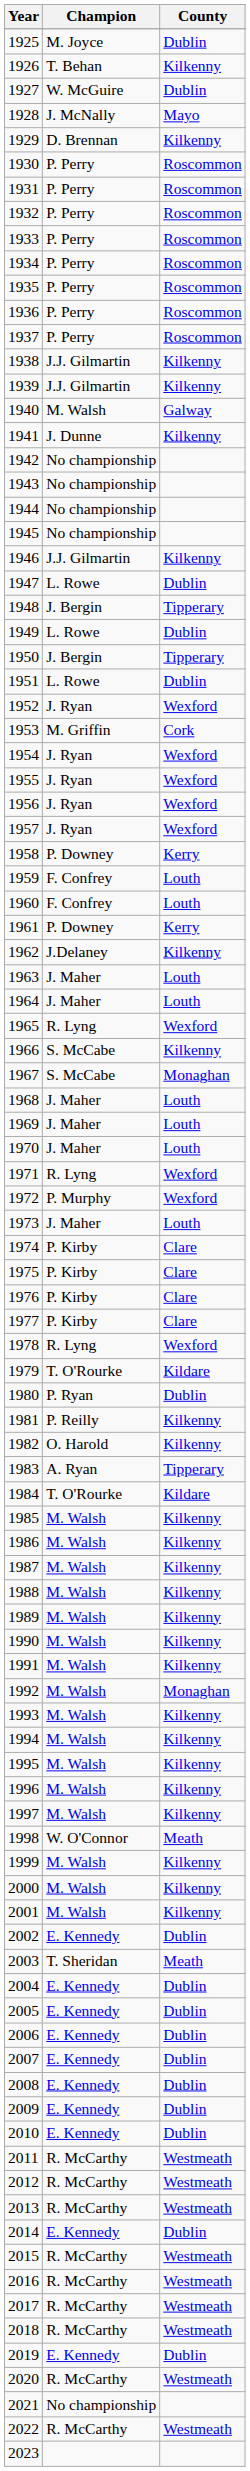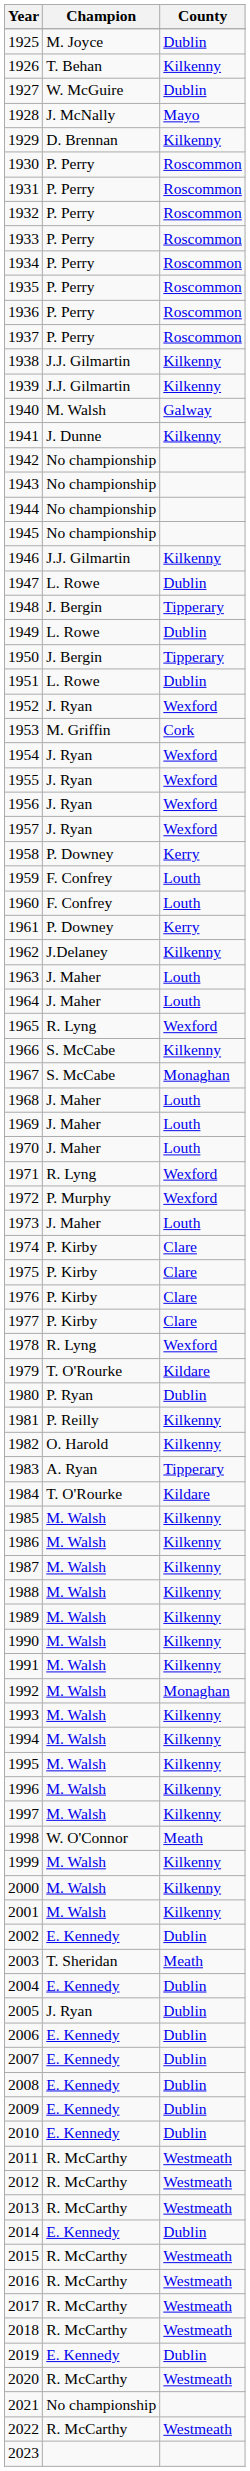 <table class="wikitable">
 <tr style="background:#efefef">
 <th>Year</th>
 <th>Champion</th>
 <th>County</th>
 </tr>
 <tr align="center">
 </tr>
 <tr>
 <td>1925</td>
 <td>M. Joyce</td>
 <td><a href='#'>Dublin</a> </td>
 </tr>
 <tr>
 <td>1926</td>
 <td>T. Behan</td>
 <td><a href='#'>Kilkenny</a> </td>
 </tr>
 <tr>
 <td>1927</td>
 <td>W. McGuire</td>
 <td><a href='#'>Dublin</a> </td>
 </tr>
 <tr>
 <td>1928</td>
 <td>J. McNally</td>
 <td><a href='#'>Mayo</a> </td>
 </tr>
 <tr>
 <td>1929</td>
 <td>D. Brennan</td>
 <td><a href='#'>Kilkenny</a> </td>
 </tr>
 <tr>
 <td>1930</td>
 <td>P. Perry</td>
 <td><a href='#'>Roscommon</a> </td>
 </tr>
 <tr>
 <td>1931</td>
 <td>P. Perry</td>
 <td><a href='#'>Roscommon</a> </td>
 </tr>
 <tr>
 <td>1932</td>
 <td>P. Perry</td>
 <td><a href='#'>Roscommon</a> </td>
 </tr>
 <tr>
 <td>1933</td>
 <td>P. Perry</td>
 <td><a href='#'>Roscommon</a> </td>
 </tr>
 <tr>
 <td>1934</td>
 <td>P. Perry</td>
 <td><a href='#'>Roscommon</a> </td>
 </tr>
 <tr>
 <td>1935</td>
 <td>P. Perry</td>
 <td><a href='#'>Roscommon</a> </td>
 </tr>
 <tr>
 <td>1936</td>
 <td>P. Perry</td>
 <td><a href='#'>Roscommon</a> </td>
 </tr>
 <tr>
 <td>1937</td>
 <td>P. Perry</td>
 <td><a href='#'>Roscommon</a> </td>
 </tr>
 <tr>
 <td>1938</td>
 <td>J.J. Gilmartin</td>
 <td><a href='#'>Kilkenny</a> </td>
 </tr>
 <tr>
 <td>1939</td>
 <td>J.J. Gilmartin</td>
 <td><a href='#'>Kilkenny</a> </td>
 </tr>
 <tr>
 <td>1940</td>
 <td>M. Walsh</td>
 <td><a href='#'>Galway</a> </td>
 </tr>
 <tr>
 <td>1941</td>
 <td>J. Dunne</td>
 <td><a href='#'>Kilkenny</a> </td>
 </tr>
 <tr>
 <td>1942</td>
 <td>No championship</td>
 <td></td>
 </tr>
 <tr>
 <td>1943</td>
 <td>No championship</td>
 <td></td>
 </tr>
 <tr>
 <td>1944</td>
 <td>No championship</td>
 <td></td>
 </tr>
 <tr>
 <td>1945</td>
 <td>No championship</td>
 <td></td>
 </tr>
 <tr>
 <td>1946</td>
 <td>J.J. Gilmartin</td>
 <td><a href='#'>Kilkenny</a> </td>
 </tr>
 <tr>
 <td>1947</td>
 <td>L. Rowe</td>
 <td><a href='#'>Dublin</a> </td>
 </tr>
 <tr>
 <td>1948</td>
 <td>J. Bergin</td>
 <td><a href='#'>Tipperary</a> </td>
 </tr>
 <tr>
 <td>1949</td>
 <td>L. Rowe</td>
 <td><a href='#'>Dublin</a> </td>
 </tr>
 <tr>
 <td>1950</td>
 <td>J. Bergin</td>
 <td><a href='#'>Tipperary</a> </td>
 </tr>
 <tr>
 <td>1951</td>
 <td>L. Rowe</td>
 <td><a href='#'>Dublin</a> </td>
 </tr>
 <tr>
 <td>1952</td>
 <td>J. Ryan</td>
 <td><a href='#'>Wexford</a> </td>
 </tr>
 <tr>
 <td>1953</td>
 <td>M. Griffin</td>
 <td><a href='#'>Cork</a> </td>
 </tr>
 <tr>
 <td>1954</td>
 <td>J. Ryan</td>
 <td><a href='#'>Wexford</a> </td>
 </tr>
 <tr>
 <td>1955</td>
 <td>J. Ryan</td>
 <td><a href='#'>Wexford</a> </td>
 </tr>
 <tr>
 <td>1956</td>
 <td>J. Ryan</td>
 <td><a href='#'>Wexford</a> </td>
 </tr>
 <tr>
 <td>1957</td>
 <td>J. Ryan</td>
 <td><a href='#'>Wexford</a> </td>
 </tr>
 <tr>
 <td>1958</td>
 <td>P. Downey</td>
 <td><a href='#'>Kerry</a> </td>
 </tr>
 <tr>
 <td>1959</td>
 <td>F. Confrey</td>
 <td><a href='#'>Louth</a> </td>
 </tr>
 <tr>
 <td>1960</td>
 <td>F. Confrey</td>
 <td><a href='#'>Louth</a> </td>
 </tr>
 <tr>
 <td>1961</td>
 <td>P. Downey</td>
 <td><a href='#'>Kerry</a> </td>
 </tr>
 <tr>
 <td>1962</td>
 <td>J.Delaney</td>
 <td><a href='#'>Kilkenny</a> </td>
 </tr>
 <tr>
 <td>1963</td>
 <td>J. Maher</td>
 <td><a href='#'>Louth</a> </td>
 </tr>
 <tr>
 <td>1964</td>
 <td>J. Maher</td>
 <td><a href='#'>Louth</a> </td>
 </tr>
 <tr>
 <td>1965</td>
 <td>R. Lyng</td>
 <td><a href='#'>Wexford</a> </td>
 </tr>
 <tr>
 <td>1966</td>
 <td>S. McCabe</td>
 <td><a href='#'>Kilkenny</a> </td>
 </tr>
 <tr>
 <td>1967</td>
 <td>S. McCabe</td>
 <td><a href='#'>Monaghan</a> </td>
 </tr>
 <tr>
 <td>1968</td>
 <td>J. Maher</td>
 <td><a href='#'>Louth</a> </td>
 </tr>
 <tr>
 <td>1969</td>
 <td>J. Maher</td>
 <td><a href='#'>Louth</a> </td>
 </tr>
 <tr>
 <td>1970</td>
 <td>J. Maher</td>
 <td><a href='#'>Louth</a> </td>
 </tr>
 <tr>
 <td>1971</td>
 <td>R. Lyng</td>
 <td><a href='#'>Wexford</a> </td>
 </tr>
 <tr>
 <td>1972</td>
 <td>P. Murphy</td>
 <td><a href='#'>Wexford</a> </td>
 </tr>
 <tr>
 <td>1973</td>
 <td>J. Maher</td>
 <td><a href='#'>Louth</a> </td>
 </tr>
 <tr>
 <td>1974</td>
 <td>P. Kirby</td>
 <td><a href='#'>Clare</a> </td>
 </tr>
 <tr>
 <td>1975</td>
 <td>P. Kirby</td>
 <td><a href='#'>Clare</a> </td>
 </tr>
 <tr>
 <td>1976</td>
 <td>P. Kirby</td>
 <td><a href='#'>Clare</a> </td>
 </tr>
 <tr>
 <td>1977</td>
 <td>P. Kirby</td>
 <td><a href='#'>Clare</a> </td>
 </tr>
 <tr>
 <td>1978</td>
 <td>R. Lyng</td>
 <td><a href='#'>Wexford</a> </td>
 </tr>
 <tr>
 <td>1979</td>
 <td>T. O'Rourke</td>
 <td><a href='#'>Kildare</a> </td>
 </tr>
 <tr>
 <td>1980</td>
 <td>P. Ryan</td>
 <td><a href='#'>Dublin</a> </td>
 </tr>
 <tr>
 <td>1981</td>
 <td>P. Reilly</td>
 <td><a href='#'>Kilkenny</a> </td>
 </tr>
 <tr>
 <td>1982</td>
 <td>O. Harold</td>
 <td><a href='#'>Kilkenny</a> </td>
 </tr>
 <tr>
 <td>1983</td>
 <td>A. Ryan</td>
 <td><a href='#'>Tipperary</a> </td>
 </tr>
 <tr>
 <td>1984</td>
 <td>T. O'Rourke</td>
 <td><a href='#'>Kildare</a> </td>
 </tr>
 <tr>
 <td>1985</td>
 <td><a href='#'>M. Walsh</a></td>
 <td><a href='#'>Kilkenny</a> </td>
 </tr>
 <tr>
 <td>1986</td>
 <td><a href='#'>M. Walsh</a></td>
 <td><a href='#'>Kilkenny</a> </td>
 </tr>
 <tr>
 <td>1987</td>
 <td><a href='#'>M. Walsh</a></td>
 <td><a href='#'>Kilkenny</a> </td>
 </tr>
 <tr>
 <td>1988</td>
 <td><a href='#'>M. Walsh</a></td>
 <td><a href='#'>Kilkenny</a> </td>
 </tr>
 <tr>
 <td>1989</td>
 <td><a href='#'>M. Walsh</a></td>
 <td><a href='#'>Kilkenny</a> </td>
 </tr>
 <tr>
 <td>1990</td>
 <td><a href='#'>M. Walsh</a></td>
 <td><a href='#'>Kilkenny</a> </td>
 </tr>
 <tr>
 <td>1991</td>
 <td><a href='#'>M. Walsh</a></td>
 <td><a href='#'>Kilkenny</a> </td>
 </tr>
 <tr>
 <td>1992</td>
 <td><a href='#'>M. Walsh</a></td>
 <td><a href='#'>Monaghan</a> </td>
 </tr>
 <tr>
 <td>1993</td>
 <td><a href='#'>M. Walsh</a></td>
 <td><a href='#'>Kilkenny</a> </td>
 </tr>
 <tr>
 <td>1994</td>
 <td><a href='#'>M. Walsh</a></td>
 <td><a href='#'>Kilkenny</a> </td>
 </tr>
 <tr>
 <td>1995</td>
 <td><a href='#'>M. Walsh</a></td>
 <td><a href='#'>Kilkenny</a> </td>
 </tr>
 <tr>
 <td>1996</td>
 <td><a href='#'>M. Walsh</a></td>
 <td><a href='#'>Kilkenny</a> </td>
 </tr>
 <tr>
 <td>1997</td>
 <td><a href='#'>M. Walsh</a></td>
 <td><a href='#'>Kilkenny</a> </td>
 </tr>
 <tr>
 <td>1998</td>
 <td>W. O'Connor</td>
 <td><a href='#'>Meath</a> </td>
 </tr>
 <tr>
 <td>1999</td>
 <td><a href='#'>M. Walsh</a></td>
 <td><a href='#'>Kilkenny</a> </td>
 </tr>
 <tr>
 <td>2000</td>
 <td><a href='#'>M. Walsh</a></td>
 <td><a href='#'>Kilkenny</a> </td>
 </tr>
 <tr>
 <td>2001</td>
 <td><a href='#'>M. Walsh</a></td>
 <td><a href='#'>Kilkenny</a> </td>
 </tr>
 <tr>
 <td>2002</td>
 <td><a href='#'>E. Kennedy</a></td>
 <td><a href='#'>Dublin</a> </td>
 </tr>
 <tr>
 <td>2003</td>
 <td>T. Sheridan</td>
 <td><a href='#'>Meath</a> </td>
 </tr>
 <tr>
 <td>2004</td>
 <td><a href='#'>E. Kennedy</a></td>
 <td><a href='#'>Dublin</a> </td>
 </tr>
 <tr>
 <td>2005</td>
-<td><a href='#'>E. Kennedy</a></td>
+<td>J. Ryan</td>
 <td><a href='#'>Dublin</a> </td>
 </tr>
 <tr>
 <td>2006</td>
 <td><a href='#'>E. Kennedy</a></td>
 <td><a href='#'>Dublin</a> </td>
 </tr>
 <tr>
 <td>2007</td>
 <td><a href='#'>E. Kennedy</a></td>
 <td><a href='#'>Dublin</a> </td>
 </tr>
 <tr>
 <td>2008</td>
 <td><a href='#'>E. Kennedy</a></td>
 <td><a href='#'>Dublin</a> </td>
 </tr>
 <tr>
 <td>2009</td>
 <td><a href='#'>E. Kennedy</a></td>
 <td><a href='#'>Dublin</a> </td>
 </tr>
 <tr>
 <td>2010</td>
 <td><a href='#'>E. Kennedy</a></td>
 <td><a href='#'>Dublin</a> </td>
 </tr>
 <tr>
 <td>2011</td>
 <td>R. McCarthy</td>
 <td><a href='#'>Westmeath</a> </td>
 </tr>
 <tr>
 <td>2012</td>
 <td>R. McCarthy</td>
 <td><a href='#'>Westmeath</a> </td>
 </tr>
 <tr>
 <td>2013</td>
 <td>R. McCarthy</td>
 <td><a href='#'>Westmeath</a> </td>
 </tr>
 <tr>
 <td>2014</td>
 <td><a href='#'>E. Kennedy</a></td>
 <td><a href='#'>Dublin</a> </td>
 </tr>
 <tr>
 <td>2015</td>
 <td>R. McCarthy</td>
 <td><a href='#'>Westmeath</a> </td>
 </tr>
 <tr>
 <td>2016</td>
 <td>R. McCarthy</td>
 <td><a href='#'>Westmeath</a> </td>
 </tr>
 <tr>
 <td>2017</td>
 <td>R. McCarthy</td>
 <td><a href='#'>Westmeath</a> </td>
 </tr>
 <tr>
 <td>2018</td>
 <td>R. McCarthy</td>
 <td><a href='#'>Westmeath</a> </td>
 </tr>
 <tr>
 <td>2019</td>
 <td><a href='#'>E. Kennedy</a></td>
 <td><a href='#'>Dublin</a> </td>
 </tr>
 <tr>
 <td>2020</td>
 <td>R. McCarthy</td>
 <td><a href='#'>Westmeath</a> </td>
 </tr>
 <tr>
 <td>2021</td>
 <td>No championship</td>
 <td></td>
 </tr>
 <tr>
 <td>2022</td>
 <td>R. McCarthy</td>
 <td><a href='#'>Westmeath</a> </td>
 </tr>
 <tr>
 <td>2023</td>
 <td></td>
 <td></td>
 </tr>
 </table>
